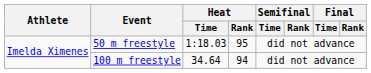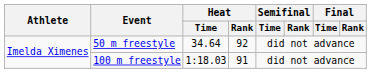 <table class="wikitable" style="text-align:center; font-size:90%">
 <tr>
 <th rowspan="2">Athlete</th>
 <th rowspan="2">Event</th>
 <th colspan="2">Heat</th>
 <th colspan="2">Semifinal</th>
 <th colspan="2">Final</th>
 </tr>
 <tr style="font-size:95%">
 <th>Time</th>
 <th>Rank</th>
 <th>Time</th>
 <th>Rank</th>
 <th>Time</th>
 <th>Rank</th>
 </tr>
 <tr>
 <td align=left rowspan=2><a href='#'>Imelda Ximenes</a></td>
 <td align=left><a href='#'>50 m freestyle</a></td>
-<td>1:18.03</td>
-<td>95</td>
+<td>34.64</td>
+<td>92</td>
 <td colspan=4>did not advance</td>
 </tr>
 <tr>
 <td align=left><a href='#'>100 m freestyle</a></td>
-<td>34.64</td>
-<td>94</td>
+<td>1:18.03</td>
+<td>91</td>
 <td colspan=4>did not advance</td>
 </tr>
 </table>
